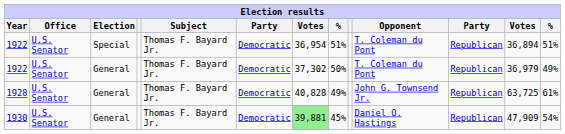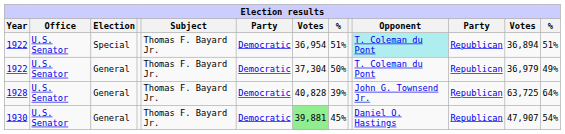 <table class=wikitable style="width: 94%" style="text-align: center;" align="center">
 <tr bgcolor=#cccccc>
 <th colspan=13 style="background: #ccccff;">Election results</th>
 </tr>
 <tr>
 <th>Year</th>
 <th>Office</th>
 <th>Election</th>
 <th></th>
 <th>Subject</th>
 <th>Party</th>
 <th>Votes</th>
 <th>%</th>
 <th></th>
 <th>Opponent</th>
 <th>Party</th>
 <th>Votes</th>
 <th>%</th>
 </tr>
 <tr>
 <td><a href='#'>1922</a></td>
 <td><a href='#'>U.S. Senator</a></td>
 <td>Special</td>
 <td></td>
 <td>Thomas F. Bayard Jr.</td>
 <td><a href='#'>Democratic</a></td>
 <td>36,954</td>
 <td>51%</td>
 <td></td>
-<td><a href='#'>T. Coleman du Pont</a></td>
+<td style="background: paleturquoise;"><a href='#'>T. Coleman du Pont</a></td>
 <td><a href='#'>Republican</a></td>
 <td>36,894</td>
 <td>51%</td>
 </tr>
 <tr>
 <td><a href='#'>1922</a></td>
 <td><a href='#'>U.S. Senator</a></td>
 <td>General</td>
 <td></td>
 <td>Thomas F. Bayard Jr.</td>
 <td><a href='#'>Democratic</a></td>
-<td>37,302</td>
+<td>37,304</td>
 <td>50%</td>
 <td></td>
 <td><a href='#'>T. Coleman du Pont</a></td>
 <td><a href='#'>Republican</a></td>
 <td>36,979</td>
 <td>49%</td>
 </tr>
 <tr>
 <td><a href='#'>1928</a></td>
 <td><a href='#'>U.S. Senator</a></td>
 <td>General</td>
 <td></td>
 <td>Thomas F. Bayard Jr.</td>
 <td><a href='#'>Democratic</a></td>
 <td>40,828</td>
-<td>49%</td>
+<td>39%</td>
 <td></td>
 <td><a href='#'>John G. Townsend Jr.</a></td>
 <td><a href='#'>Republican</a></td>
 <td>63,725</td>
-<td>61%</td>
+<td>64%</td>
 </tr>
 <tr>
 <td><a href='#'>1930</a></td>
 <td><a href='#'>U.S. Senator</a></td>
 <td>General</td>
 <td></td>
 <td>Thomas F. Bayard Jr.</td>
 <td><a href='#'>Democratic</a></td>
 <td style="background: lightgreen;">39,881</td>
 <td>45%</td>
 <td></td>
 <td><a href='#'>Daniel O. Hastings</a></td>
 <td><a href='#'>Republican</a></td>
-<td>47,909</td>
+<td>47,907</td>
 <td>54%</td>
 </tr>
 </table>
